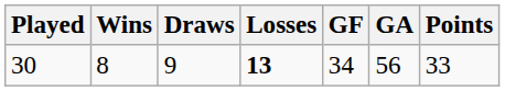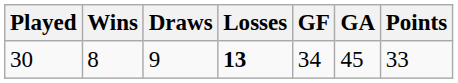 <table class="wikitable">
 <tr>
 <th>Played</th>
 <th>Wins</th>
 <th>Draws</th>
 <th>Losses</th>
 <th>GF</th>
 <th>GA</th>
 <th>Points</th>
 </tr>
 <tr>
 <td>30</td>
 <td>8</td>
 <td>9</td>
 <td><strong>13</strong></td>
 <td>34</td>
-<td>56</td>
+<td>45</td>
 <td>33</td>
 </tr>
 </table>
